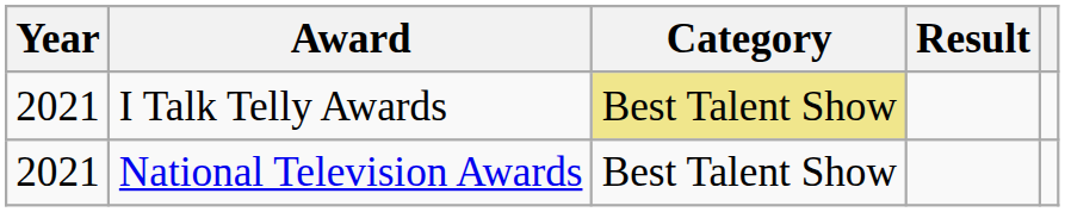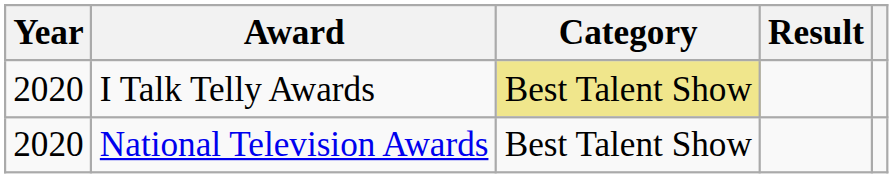 <table class="wikitable">
 <tr>
 <th>Year</th>
 <th>Award</th>
 <th>Category</th>
 <th>Result</th>
 <th></th>
 </tr>
 <tr>
-<td>2021</td>
+<td>2020</td>
 <td>I Talk Telly Awards</td>
 <td style="background: khaki;">Best Talent Show</td>
 <td></td>
 <td></td>
 </tr>
 <tr>
-<td>2021</td>
+<td>2020</td>
 <td><a href='#'>National Television Awards</a></td>
 <td>Best Talent Show</td>
 <td></td>
 <td></td>
 </tr>
 </table>
